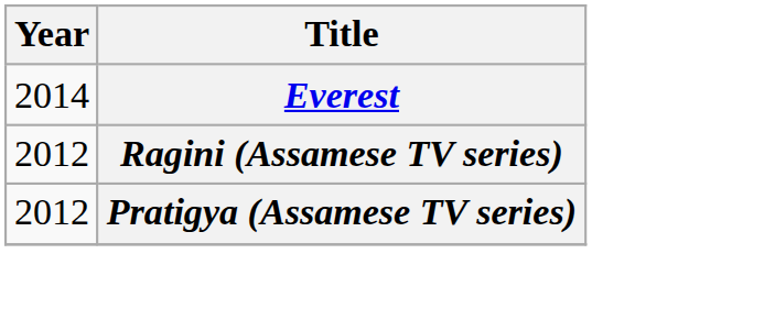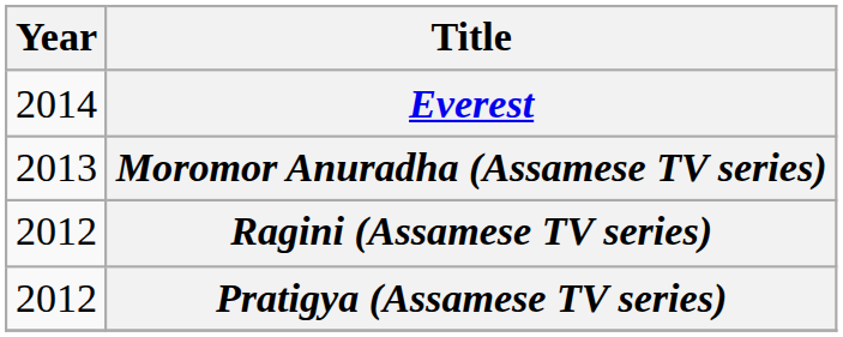 <table class="wikitable">
 <tr>
 <th>Year</th>
 <th>Title</th>
 </tr>
 <tr>
 <td>2014</td>
 <th><em><a href='#'>Everest</a></em></th>
+</tr>
+<tr>
+<td>2013</td>
+<th><em>Moromor Anuradha (Assamese TV series)</em></th>
 </tr>
 <tr>
 <td>2012</td>
 <th><em>Ragini (Assamese TV series)</em></th>
 </tr>
 <tr>
 <td>2012</td>
 <th><em>Pratigya (Assamese TV series)</em></th>
 </tr>
 <tr>
 </tr>
 </table>
